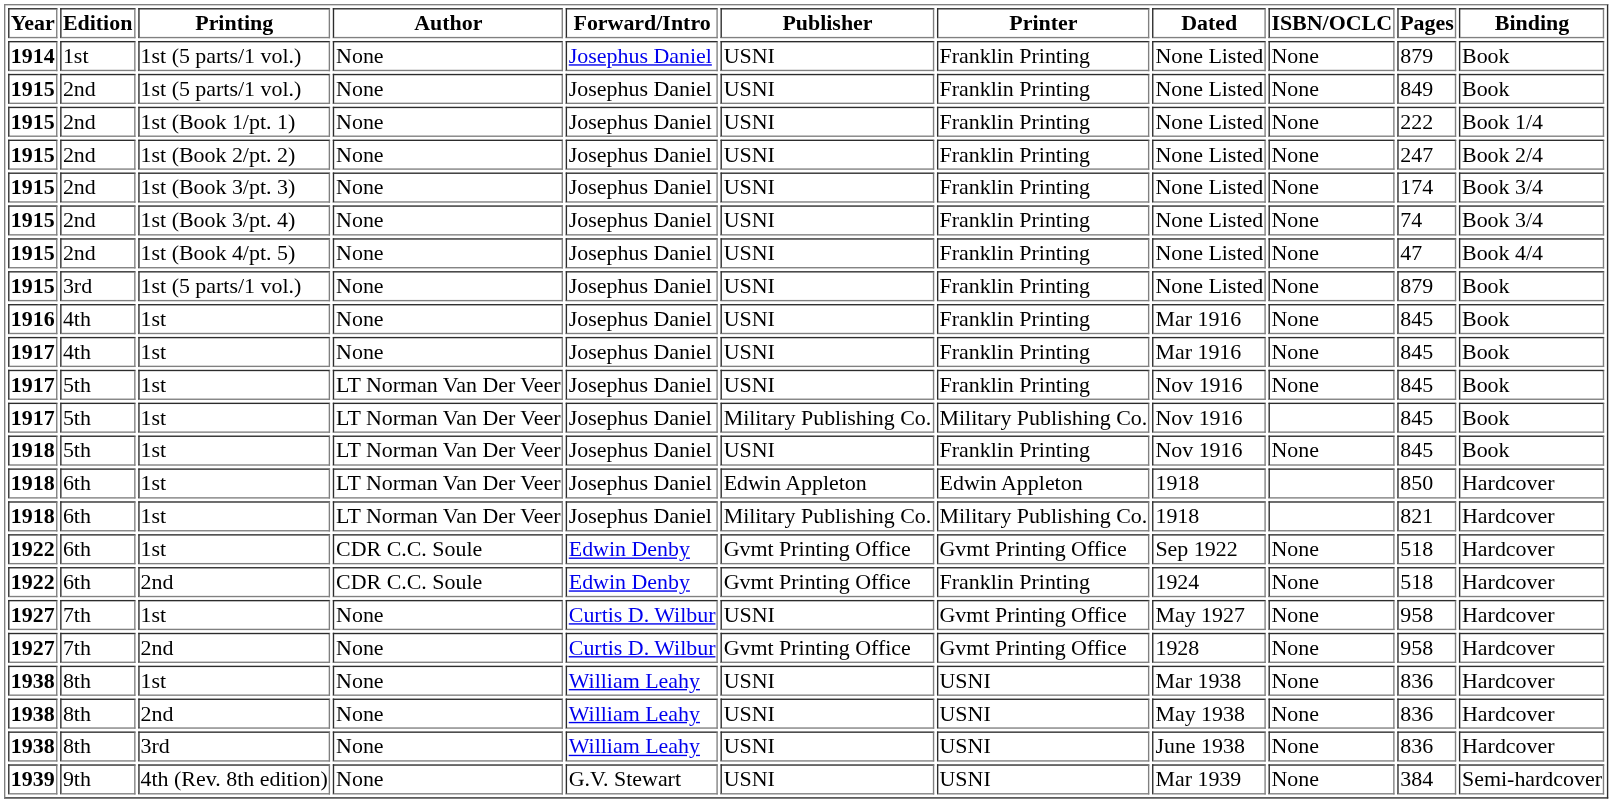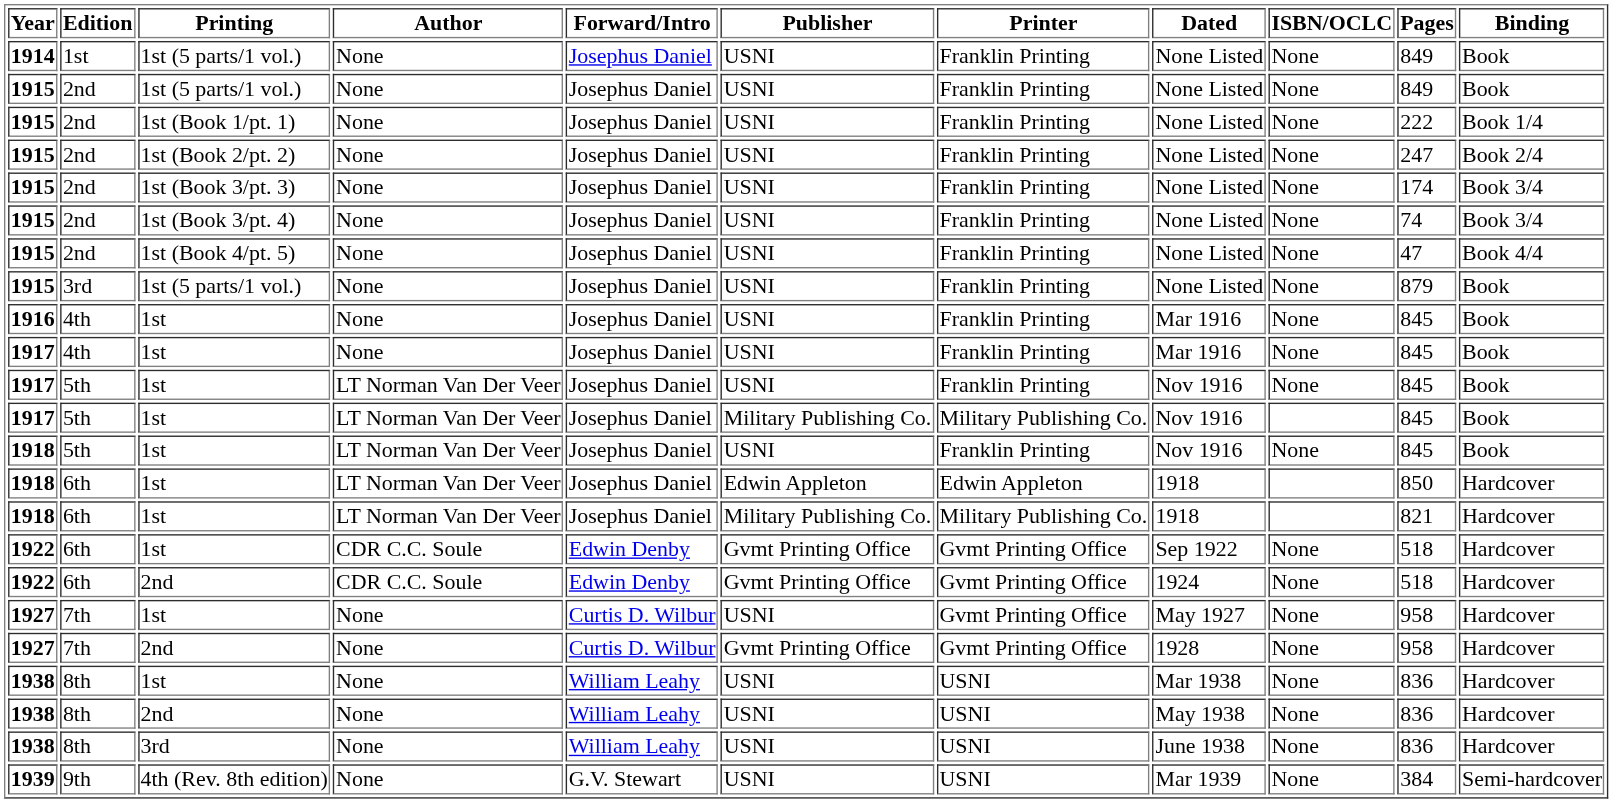 <table border="1">
 <tr>
 <th scope="col">Year</th>
 <th scope="col">Edition</th>
 <th scope="col">Printing</th>
 <th scope="col">Author</th>
 <th scope="col">Forward/Intro</th>
 <th scope="col">Publisher</th>
 <th scope="col">Printer</th>
 <th scope="col">Dated</th>
 <th scope="col">ISBN/OCLC</th>
 <th scope="col">Pages</th>
 <th scope="col">Binding</th>
 </tr>
 <tr>
 <th scope="row">1914</th>
 <td>1st</td>
 <td>1st (5 parts/1 vol.)</td>
 <td>None</td>
 <td><a href='#'>Josephus Daniel</a></td>
 <td>USNI</td>
 <td>Franklin Printing</td>
 <td>None Listed</td>
 <td>None</td>
-<td>879</td>
+<td>849</td>
 <td>Book</td>
 </tr>
 <tr>
 <th scope="row">1915</th>
 <td>2nd</td>
 <td>1st (5 parts/1 vol.)</td>
 <td>None</td>
 <td>Josephus Daniel</td>
 <td>USNI</td>
 <td>Franklin Printing</td>
 <td>None Listed</td>
 <td>None</td>
 <td>849</td>
 <td>Book</td>
 </tr>
 <tr>
 <th scope="row">1915</th>
 <td>2nd</td>
 <td>1st (Book 1/pt. 1)</td>
 <td>None</td>
 <td>Josephus Daniel</td>
 <td>USNI</td>
 <td>Franklin Printing</td>
 <td>None Listed</td>
 <td>None</td>
 <td>222</td>
 <td>Book 1/4</td>
 </tr>
 <tr>
 <th scope="row">1915</th>
 <td>2nd</td>
 <td>1st (Book 2/pt. 2)</td>
 <td>None</td>
 <td>Josephus Daniel</td>
 <td>USNI</td>
 <td>Franklin Printing</td>
 <td>None Listed</td>
 <td>None</td>
 <td>247</td>
 <td>Book 2/4</td>
 </tr>
 <tr>
 <th scope="row">1915</th>
 <td>2nd</td>
 <td>1st (Book 3/pt. 3)</td>
 <td>None</td>
 <td>Josephus Daniel</td>
 <td>USNI</td>
 <td>Franklin Printing</td>
 <td>None Listed</td>
 <td>None</td>
 <td>174</td>
 <td>Book 3/4</td>
 </tr>
 <tr>
 <th scope="row">1915</th>
 <td>2nd</td>
 <td>1st (Book 3/pt. 4)</td>
 <td>None</td>
 <td>Josephus Daniel</td>
 <td>USNI</td>
 <td>Franklin Printing</td>
 <td>None Listed</td>
 <td>None</td>
 <td>74</td>
 <td>Book 3/4</td>
 </tr>
 <tr>
 <th scope="row">1915</th>
 <td>2nd</td>
 <td>1st (Book 4/pt. 5)</td>
 <td>None</td>
 <td>Josephus Daniel</td>
 <td>USNI</td>
 <td>Franklin Printing</td>
 <td>None Listed</td>
 <td>None</td>
 <td>47</td>
 <td>Book 4/4</td>
 </tr>
 <tr>
 <th scope="row">1915</th>
 <td>3rd</td>
 <td>1st (5 parts/1 vol.)</td>
 <td>None</td>
 <td>Josephus Daniel</td>
 <td>USNI</td>
 <td>Franklin Printing</td>
 <td>None Listed</td>
 <td>None</td>
 <td>879</td>
 <td>Book</td>
 </tr>
 <tr>
 <th scope="row">1916</th>
 <td>4th</td>
 <td>1st</td>
 <td>None</td>
 <td>Josephus Daniel</td>
 <td>USNI</td>
 <td>Franklin Printing</td>
 <td>Mar 1916</td>
 <td>None</td>
 <td>845</td>
 <td>Book</td>
 </tr>
 <tr>
 <th scope="row">1917</th>
 <td>4th</td>
 <td>1st</td>
 <td>None</td>
 <td>Josephus Daniel</td>
 <td>USNI</td>
 <td>Franklin Printing</td>
 <td>Mar 1916</td>
 <td>None</td>
 <td>845</td>
 <td>Book</td>
 </tr>
 <tr>
 <th scope="row">1917</th>
 <td>5th</td>
 <td>1st</td>
 <td>LT Norman Van Der Veer</td>
 <td>Josephus Daniel</td>
 <td>USNI</td>
 <td>Franklin Printing</td>
 <td>Nov 1916</td>
 <td>None</td>
 <td>845</td>
 <td>Book</td>
 </tr>
 <tr>
 <th scope="row">1917</th>
 <td>5th</td>
 <td>1st</td>
 <td>LT Norman Van Der Veer</td>
 <td>Josephus Daniel</td>
 <td>Military Publishing Co.</td>
 <td>Military Publishing Co.</td>
 <td>Nov 1916</td>
 <td></td>
 <td>845</td>
 <td>Book</td>
 </tr>
 <tr>
 <th scope="row">1918</th>
 <td>5th</td>
 <td>1st</td>
 <td>LT Norman Van Der Veer</td>
 <td>Josephus Daniel</td>
 <td>USNI</td>
 <td>Franklin Printing</td>
 <td>Nov 1916</td>
 <td>None</td>
 <td>845</td>
 <td>Book</td>
 </tr>
 <tr>
 <th scope="row">1918</th>
 <td>6th</td>
 <td>1st</td>
 <td>LT Norman Van Der Veer</td>
 <td>Josephus Daniel</td>
 <td>Edwin Appleton</td>
 <td>Edwin Appleton</td>
 <td>1918</td>
 <td></td>
 <td>850</td>
 <td>Hardcover</td>
 </tr>
 <tr>
 <th scope="row">1918</th>
 <td>6th</td>
 <td>1st</td>
 <td>LT Norman Van Der Veer</td>
 <td>Josephus Daniel</td>
 <td>Military Publishing Co.</td>
 <td>Military Publishing Co.</td>
 <td>1918</td>
 <td></td>
 <td>821</td>
 <td>Hardcover</td>
 </tr>
 <tr>
 <th scope="row">1922</th>
 <td>6th</td>
 <td>1st</td>
 <td>CDR C.C. Soule</td>
 <td><a href='#'>Edwin Denby</a></td>
 <td>Gvmt Printing Office</td>
 <td>Gvmt Printing Office</td>
 <td>Sep 1922</td>
 <td>None</td>
 <td>518</td>
 <td>Hardcover</td>
 </tr>
 <tr>
 <th scope="row">1922</th>
 <td>6th</td>
 <td>2nd</td>
 <td>CDR C.C. Soule</td>
 <td><a href='#'>Edwin Denby</a></td>
 <td>Gvmt Printing Office</td>
-<td>Franklin Printing</td>
+<td>Gvmt Printing Office</td>
 <td>1924</td>
 <td>None</td>
 <td>518</td>
 <td>Hardcover</td>
 </tr>
 <tr>
 <th scope="row">1927</th>
 <td>7th</td>
 <td>1st</td>
 <td>None</td>
 <td><a href='#'>Curtis D. Wilbur</a></td>
 <td>USNI</td>
 <td>Gvmt Printing Office</td>
 <td>May 1927</td>
 <td>None</td>
 <td>958</td>
 <td>Hardcover</td>
 </tr>
 <tr>
 <th scope="row">1927</th>
 <td>7th</td>
 <td>2nd</td>
 <td>None</td>
 <td><a href='#'>Curtis D. Wilbur</a></td>
 <td>Gvmt Printing Office</td>
 <td>Gvmt Printing Office</td>
 <td>1928</td>
 <td>None</td>
 <td>958</td>
 <td>Hardcover</td>
 </tr>
 <tr>
 <th scope="row">1938</th>
 <td>8th</td>
 <td>1st</td>
 <td>None</td>
 <td><a href='#'>William Leahy</a></td>
 <td>USNI</td>
 <td>USNI</td>
 <td>Mar 1938</td>
 <td>None</td>
 <td>836</td>
 <td>Hardcover</td>
 </tr>
 <tr>
 <th scope="row">1938</th>
 <td>8th</td>
 <td>2nd</td>
 <td>None</td>
 <td><a href='#'>William Leahy</a></td>
 <td>USNI</td>
 <td>USNI</td>
 <td>May 1938</td>
 <td>None</td>
 <td>836</td>
 <td>Hardcover</td>
 </tr>
 <tr>
 <th scope="row">1938</th>
 <td>8th</td>
 <td>3rd</td>
 <td>None</td>
 <td><a href='#'>William Leahy</a></td>
 <td>USNI</td>
 <td>USNI</td>
 <td>June 1938</td>
 <td>None</td>
 <td>836</td>
 <td>Hardcover</td>
 </tr>
 <tr>
 <th scope="row">1939</th>
 <td>9th</td>
 <td>4th (Rev. 8th edition)</td>
 <td>None</td>
 <td>G.V. Stewart</td>
 <td>USNI</td>
 <td>USNI</td>
 <td>Mar 1939</td>
 <td>None</td>
 <td>384</td>
 <td>Semi-hardcover</td>
 </tr>
 </table>
